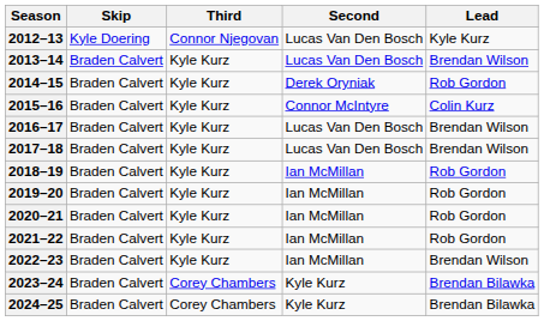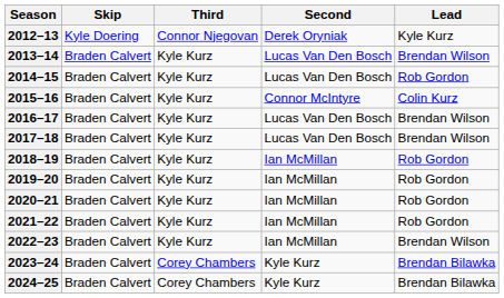 <table class="wikitable">
 <tr>
 <th scope="col">Season</th>
 <th scope="col">Skip</th>
 <th scope="col">Third</th>
 <th scope="col">Second</th>
 <th scope="col">Lead</th>
 </tr>
 <tr>
 <th scope="row">2012–13</th>
 <td><a href='#'>Kyle Doering</a></td>
 <td><a href='#'>Connor Njegovan</a></td>
-<td>Lucas Van Den Bosch</td>
+<td><a href='#'>Derek Oryniak</a></td>
 <td>Kyle Kurz</td>
 </tr>
 <tr>
 <th scope="row">2013–14</th>
 <td><a href='#'>Braden Calvert</a></td>
 <td>Kyle Kurz</td>
 <td><a href='#'>Lucas Van Den Bosch</a></td>
 <td><a href='#'>Brendan Wilson</a></td>
 </tr>
 <tr>
 <th scope="row">2014–15</th>
 <td>Braden Calvert</td>
 <td>Kyle Kurz</td>
-<td><a href='#'>Derek Oryniak</a></td>
+<td>Lucas Van Den Bosch</td>
 <td><a href='#'>Rob Gordon</a></td>
 </tr>
 <tr>
 <th scope="row">2015–16</th>
 <td>Braden Calvert</td>
 <td>Kyle Kurz</td>
 <td><a href='#'>Connor McIntyre</a></td>
 <td><a href='#'>Colin Kurz</a></td>
 </tr>
 <tr>
 <th scope="row">2016–17</th>
 <td>Braden Calvert</td>
 <td>Kyle Kurz</td>
 <td>Lucas Van Den Bosch</td>
 <td>Brendan Wilson</td>
 </tr>
 <tr>
 <th scope="row">2017–18</th>
 <td>Braden Calvert</td>
 <td>Kyle Kurz</td>
 <td>Lucas Van Den Bosch</td>
 <td>Brendan Wilson</td>
 </tr>
 <tr>
 <th scope="row">2018–19</th>
 <td>Braden Calvert</td>
 <td>Kyle Kurz</td>
 <td><a href='#'>Ian McMillan</a></td>
 <td><a href='#'>Rob Gordon</a></td>
 </tr>
 <tr>
 <th scope="row">2019–20</th>
 <td>Braden Calvert</td>
 <td>Kyle Kurz</td>
 <td>Ian McMillan</td>
 <td>Rob Gordon</td>
 </tr>
 <tr>
 <th scope="row">2020–21</th>
 <td>Braden Calvert</td>
 <td>Kyle Kurz</td>
 <td>Ian McMillan</td>
 <td>Rob Gordon</td>
 </tr>
 <tr>
 <th scope="row">2021–22</th>
 <td>Braden Calvert</td>
 <td>Kyle Kurz</td>
 <td>Ian McMillan</td>
 <td>Rob Gordon</td>
 </tr>
 <tr>
 <th scope="row">2022–23</th>
 <td>Braden Calvert</td>
 <td>Kyle Kurz</td>
 <td>Ian McMillan</td>
 <td>Brendan Wilson</td>
 </tr>
 <tr>
 <th scope="row">2023–24</th>
 <td>Braden Calvert</td>
 <td><a href='#'>Corey Chambers</a></td>
 <td>Kyle Kurz</td>
 <td><a href='#'>Brendan Bilawka</a></td>
 </tr>
 <tr>
 <th scope="row">2024–25</th>
 <td>Braden Calvert</td>
 <td>Corey Chambers</td>
 <td>Kyle Kurz</td>
 <td>Brendan Bilawka</td>
 </tr>
 </table>
